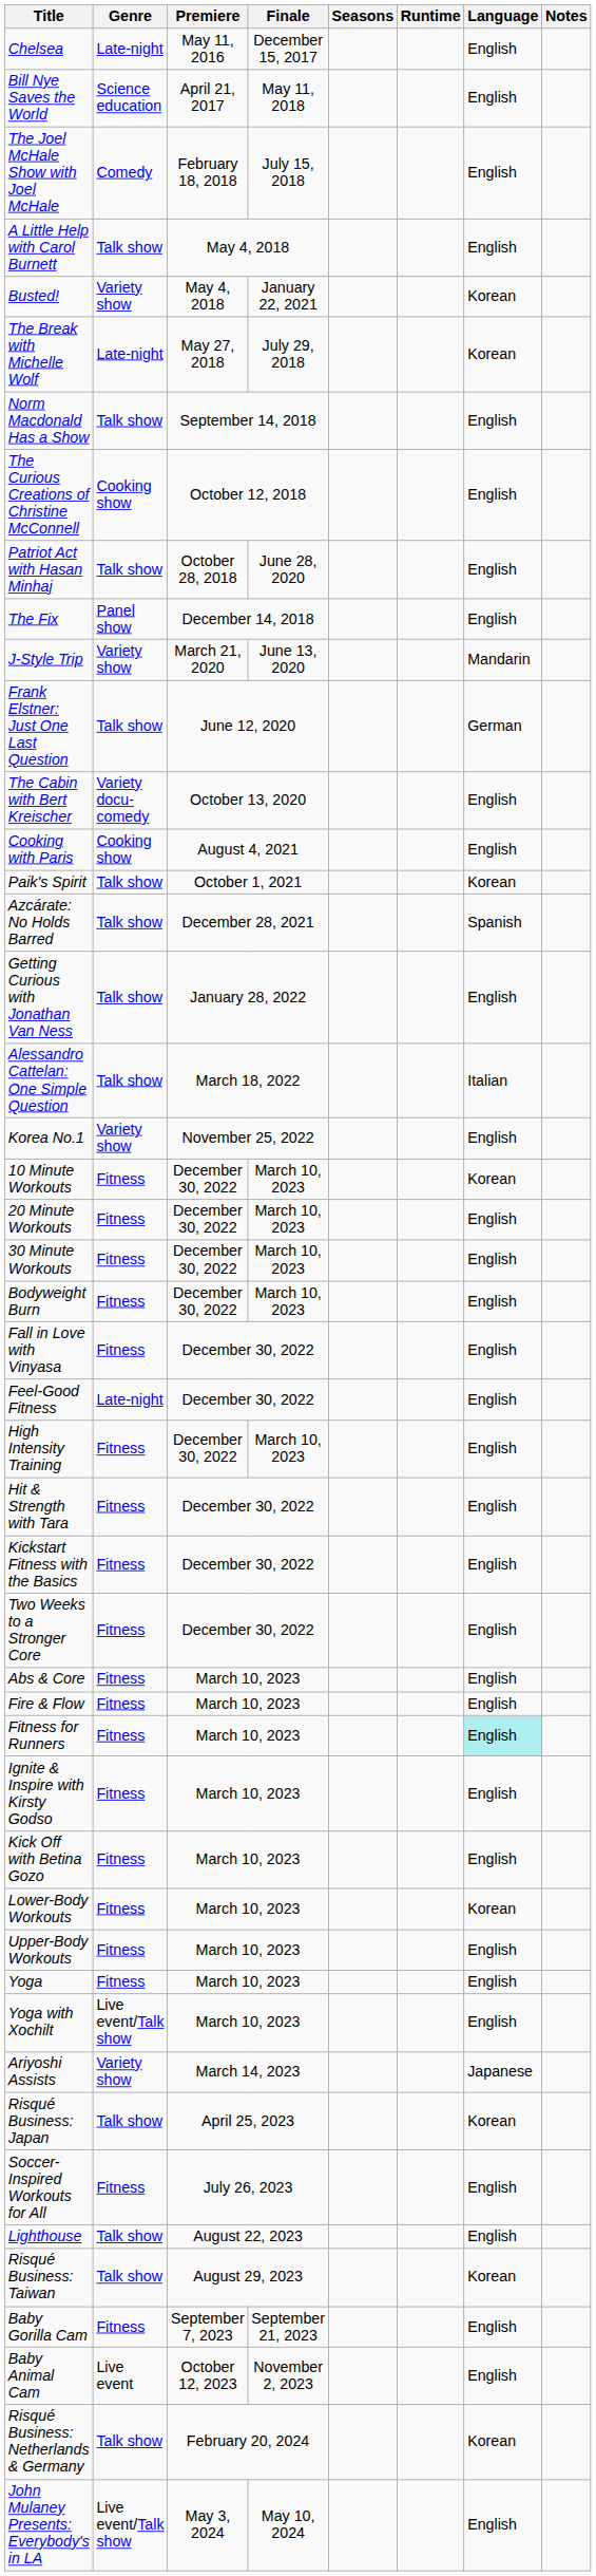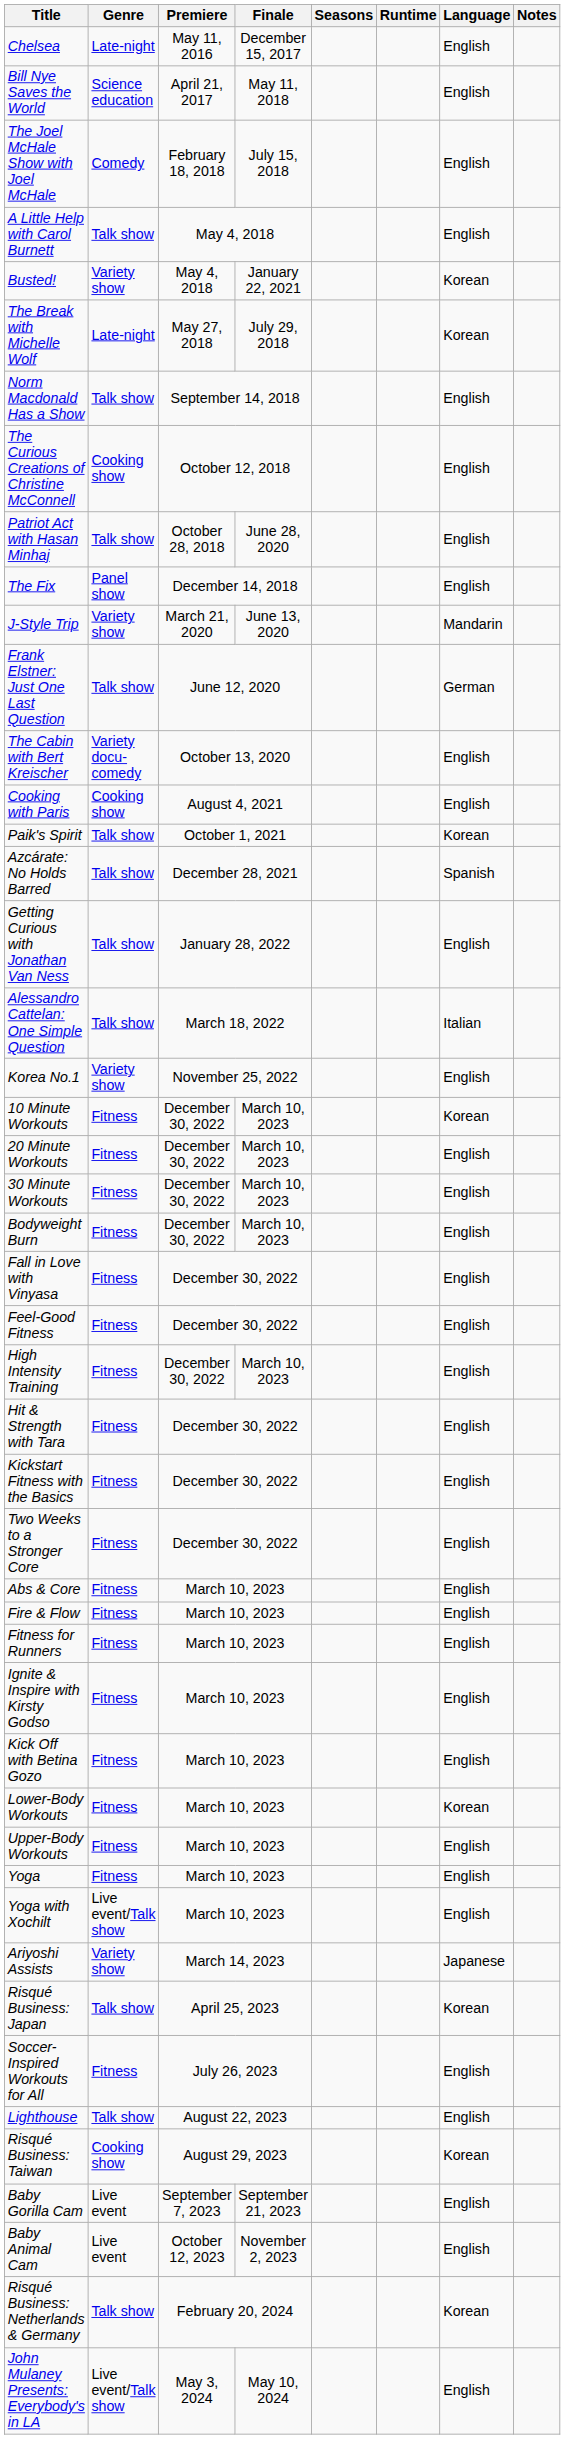 <table class="wikitable sortable" style="width:100%">
 <tr>
 <th scope="col" style="width:25%;">Title</th>
 <th>Genre</th>
 <th>Premiere</th>
 <th>Finale</th>
 <th>Seasons</th>
 <th>Runtime</th>
 <th>Language</th>
 <th>Notes</th>
 </tr>
 <tr>
 <td><em><a href='#'>Chelsea</a></em></td>
 <td><a href='#'>Late-night</a></td>
 <td style="text-align:center">May 11, 2016</td>
 <td style="text-align:center">December 15, 2017</td>
 <td></td>
 <td></td>
 <td>English</td>
 <td></td>
 </tr>
 <tr>
 <td><em><a href='#'>Bill Nye Saves the World</a></em></td>
 <td><a href='#'>Science education</a></td>
 <td style="text-align:center">April 21, 2017</td>
 <td style="text-align:center">May 11, 2018</td>
 <td></td>
 <td></td>
 <td>English</td>
 <td></td>
 </tr>
 <tr>
 <td><em><a href='#'>The Joel McHale Show with Joel McHale</a></em></td>
 <td><a href='#'>Comedy</a></td>
 <td style="text-align:center">February 18, 2018</td>
 <td style="text-align:center">July 15, 2018</td>
 <td></td>
 <td></td>
 <td>English</td>
 <td></td>
 </tr>
 <tr>
 <td><em><a href='#'>A Little Help with Carol Burnett</a></em></td>
 <td><a href='#'>Talk show</a></td>
 <td colspan="2" style="text-align:center">May 4, 2018</td>
 <td></td>
 <td></td>
 <td>English</td>
 <td></td>
 </tr>
 <tr>
 <td><em><a href='#'>Busted!</a></em></td>
 <td><a href='#'>Variety show</a></td>
 <td style="text-align:center">May 4, 2018</td>
 <td style="text-align:center">January 22, 2021</td>
 <td></td>
 <td></td>
 <td>Korean</td>
 <td></td>
 </tr>
 <tr>
 <td><em><a href='#'>The Break with Michelle Wolf</a></em></td>
 <td><a href='#'>Late-night</a></td>
 <td style="text-align:center">May 27, 2018</td>
 <td style="text-align:center">July 29, 2018</td>
 <td></td>
 <td></td>
 <td>Korean</td>
 <td></td>
 </tr>
 <tr>
 <td><em><a href='#'>Norm Macdonald Has a Show</a></em></td>
 <td><a href='#'>Talk show</a></td>
 <td colspan="2" style="text-align:center">September 14, 2018</td>
 <td></td>
 <td></td>
 <td>English</td>
 <td></td>
 </tr>
 <tr>
 <td><em><a href='#'>The Curious Creations of Christine McConnell</a></em></td>
 <td><a href='#'>Cooking show</a></td>
 <td colspan="2" style="text-align:center">October 12, 2018</td>
 <td></td>
 <td></td>
 <td>English</td>
 <td></td>
 </tr>
 <tr>
 <td><em><a href='#'>Patriot Act with Hasan Minhaj</a></em></td>
 <td><a href='#'>Talk show</a></td>
 <td style="text-align:center">October 28, 2018</td>
 <td style="text-align:center">June 28, 2020</td>
 <td></td>
 <td></td>
 <td>English</td>
 <td></td>
 </tr>
 <tr>
 <td><em><a href='#'>The Fix</a></em></td>
 <td><a href='#'>Panel show</a></td>
 <td colspan="2" style="text-align:center">December 14, 2018</td>
 <td></td>
 <td></td>
 <td>English</td>
 <td></td>
 </tr>
 <tr>
 <td><em><a href='#'>J-Style Trip</a></em></td>
 <td><a href='#'>Variety show</a></td>
 <td style="text-align:center">March 21, 2020</td>
 <td style="text-align:center">June 13, 2020</td>
 <td></td>
 <td></td>
 <td>Mandarin</td>
 <td></td>
 </tr>
 <tr>
 <td><em><a href='#'>Frank Elstner: Just One Last Question</a></em></td>
 <td><a href='#'>Talk show</a></td>
 <td colspan="2" style="text-align:center">June 12, 2020</td>
 <td></td>
 <td></td>
 <td>German</td>
 <td></td>
 </tr>
 <tr>
 <td><em><a href='#'>The Cabin with Bert Kreischer</a></em></td>
 <td><a href='#'>Variety</a> <a href='#'>docu-comedy</a></td>
 <td colspan="2" style="text-align:center">October 13, 2020</td>
 <td></td>
 <td></td>
 <td>English</td>
 <td></td>
 </tr>
 <tr>
 <td><em><a href='#'>Cooking with Paris</a></em></td>
 <td><a href='#'>Cooking show</a></td>
 <td colspan="2" style="text-align:center">August 4, 2021</td>
 <td></td>
 <td></td>
 <td>English</td>
 <td></td>
 </tr>
 <tr>
 <td><em>Paik's Spirit</em></td>
 <td><a href='#'>Talk show</a></td>
 <td colspan="2" style="text-align:center">October 1, 2021</td>
 <td></td>
 <td></td>
 <td>Korean</td>
 <td></td>
 </tr>
 <tr>
 <td><em>Azcárate: No Holds Barred</em></td>
 <td><a href='#'>Talk show</a></td>
 <td colspan="2" style="text-align:center">December 28, 2021</td>
 <td></td>
 <td></td>
 <td>Spanish</td>
 <td></td>
 </tr>
 <tr>
 <td><em>Getting Curious with <a href='#'>Jonathan Van Ness</a></em></td>
 <td><a href='#'>Talk show</a></td>
 <td colspan="2" style="text-align:center">January 28, 2022</td>
 <td></td>
 <td></td>
 <td>English</td>
 <td></td>
 </tr>
 <tr>
 <td><em><a href='#'>Alessandro Cattelan: One Simple Question</a></em></td>
 <td><a href='#'>Talk show</a></td>
 <td colspan="2" style="text-align:center">March 18, 2022</td>
 <td></td>
 <td></td>
 <td>Italian</td>
 <td></td>
 </tr>
 <tr>
 <td><em>Korea No.1</em></td>
 <td><a href='#'>Variety show</a></td>
 <td colspan="2" style="text-align:center">November 25, 2022</td>
 <td></td>
 <td></td>
 <td>English</td>
 <td></td>
 </tr>
 <tr>
 <td><em>10 Minute Workouts</em></td>
 <td><a href='#'>Fitness</a></td>
 <td style="text-align:center">December 30, 2022</td>
 <td style="text-align:center">March 10, 2023</td>
 <td></td>
 <td></td>
 <td>Korean</td>
 <td></td>
 </tr>
 <tr>
 <td><em>20 Minute Workouts</em></td>
 <td><a href='#'>Fitness</a></td>
 <td style="text-align:center">December 30, 2022</td>
 <td style="text-align:center">March 10, 2023</td>
 <td></td>
 <td></td>
 <td>English</td>
 <td></td>
 </tr>
 <tr>
 <td><em>30 Minute Workouts</em></td>
 <td><a href='#'>Fitness</a></td>
 <td style="text-align:center">December 30, 2022</td>
 <td style="text-align:center">March 10, 2023</td>
 <td></td>
 <td></td>
 <td>English</td>
 <td></td>
 </tr>
 <tr>
 <td><em>Bodyweight Burn</em></td>
 <td><a href='#'>Fitness</a></td>
 <td style="text-align:center">December 30, 2022</td>
 <td style="text-align:center">March 10, 2023</td>
 <td></td>
 <td></td>
 <td>English</td>
 <td></td>
 </tr>
 <tr>
 <td><em>Fall in Love with Vinyasa</em></td>
 <td><a href='#'>Fitness</a></td>
 <td colspan="2" style="text-align:center">December 30, 2022</td>
 <td></td>
 <td></td>
 <td>English</td>
 <td></td>
 </tr>
 <tr>
 <td><em>Feel-Good Fitness</em></td>
-<td><a href='#'>Late-night</a></td>
+<td><a href='#'>Fitness</a></td>
 <td colspan="2" style="text-align:center">December 30, 2022</td>
 <td></td>
 <td></td>
 <td>English</td>
 <td></td>
 </tr>
 <tr>
 <td><em>High Intensity Training</em></td>
 <td><a href='#'>Fitness</a></td>
 <td style="text-align:center">December 30, 2022</td>
 <td style="text-align:center">March 10, 2023</td>
 <td></td>
 <td></td>
 <td>English</td>
 <td></td>
 </tr>
 <tr>
 <td><em>Hit & Strength with Tara</em></td>
 <td><a href='#'>Fitness</a></td>
 <td colspan="2" style="text-align:center">December 30, 2022</td>
 <td></td>
 <td></td>
 <td>English</td>
 <td></td>
 </tr>
 <tr>
 <td><em>Kickstart Fitness with the Basics</em></td>
 <td><a href='#'>Fitness</a></td>
 <td colspan="2" style="text-align:center">December 30, 2022</td>
 <td></td>
 <td></td>
 <td>English</td>
 <td></td>
 </tr>
 <tr>
 <td><em>Two Weeks to a Stronger Core</em></td>
 <td><a href='#'>Fitness</a></td>
 <td colspan="2" style="text-align:center">December 30, 2022</td>
 <td></td>
 <td></td>
 <td>English</td>
 <td></td>
 </tr>
 <tr>
 <td><em>Abs & Core</em></td>
 <td><a href='#'>Fitness</a></td>
 <td colspan="2" style="text-align:center">March 10, 2023</td>
 <td></td>
 <td></td>
 <td>English</td>
 <td></td>
 </tr>
 <tr>
 <td><em>Fire & Flow</em></td>
 <td><a href='#'>Fitness</a></td>
 <td colspan="2" style="text-align:center">March 10, 2023</td>
 <td></td>
 <td></td>
 <td>English</td>
 <td></td>
 </tr>
 <tr>
 <td><em>Fitness for Runners</em></td>
 <td><a href='#'>Fitness</a></td>
 <td colspan="2" style="text-align:center">March 10, 2023</td>
 <td></td>
 <td></td>
-<td style="background: paleturquoise;">English</td>
+<td>English</td>
 <td></td>
 </tr>
 <tr>
 <td><em>Ignite & Inspire with Kirsty Godso</em></td>
 <td><a href='#'>Fitness</a></td>
 <td colspan="2" style="text-align:center">March 10, 2023</td>
 <td></td>
 <td></td>
 <td>English</td>
 <td></td>
 </tr>
 <tr>
 <td><em>Kick Off with Betina Gozo</em></td>
 <td><a href='#'>Fitness</a></td>
 <td colspan="2" style="text-align:center">March 10, 2023</td>
 <td></td>
 <td></td>
 <td>English</td>
 <td></td>
 </tr>
 <tr>
 <td><em>Lower-Body Workouts</em></td>
 <td><a href='#'>Fitness</a></td>
 <td colspan="2" style="text-align:center">March 10, 2023</td>
 <td></td>
 <td></td>
 <td>Korean</td>
 <td></td>
 </tr>
 <tr>
 <td><em>Upper-Body Workouts</em></td>
 <td><a href='#'>Fitness</a></td>
 <td colspan="2" style="text-align:center">March 10, 2023</td>
 <td></td>
 <td></td>
 <td>English</td>
 <td></td>
 </tr>
 <tr>
 <td><em>Yoga</em></td>
 <td><a href='#'>Fitness</a></td>
 <td colspan="2" style="text-align:center">March 10, 2023</td>
 <td></td>
 <td></td>
 <td>English</td>
 <td></td>
 </tr>
 <tr>
 <td><em>Yoga with Xochilt</em></td>
 <td>Live event/<a href='#'>Talk show</a></td>
 <td colspan="2" style="text-align:center">March 10, 2023</td>
 <td></td>
 <td></td>
 <td>English</td>
 <td></td>
 </tr>
 <tr>
 <td><em>Ariyoshi Assists</em></td>
 <td><a href='#'>Variety show</a></td>
 <td colspan="2" style="text-align:center">March 14, 2023</td>
 <td></td>
 <td></td>
 <td>Japanese</td>
 <td></td>
 </tr>
 <tr>
 <td><em>Risqué Business: Japan</em></td>
 <td><a href='#'>Talk show</a></td>
 <td colspan="2" style="text-align:center">April 25, 2023</td>
 <td></td>
 <td></td>
 <td>Korean</td>
 <td></td>
 </tr>
 <tr>
 <td><em>Soccer-Inspired Workouts for All</em></td>
 <td><a href='#'>Fitness</a></td>
 <td colspan="2" style="text-align:center">July 26, 2023</td>
 <td></td>
 <td></td>
 <td>English</td>
 <td></td>
 </tr>
 <tr>
 <td><em><a href='#'>Lighthouse</a></em></td>
 <td><a href='#'>Talk show</a></td>
 <td colspan="2" style="text-align:center">August 22, 2023</td>
 <td></td>
 <td></td>
 <td>English</td>
 <td></td>
 </tr>
 <tr>
 <td><em>Risqué Business: Taiwan</em></td>
-<td><a href='#'>Talk show</a></td>
+<td><a href='#'>Cooking show</a></td>
 <td colspan="2" style="text-align:center">August 29, 2023</td>
 <td></td>
 <td></td>
 <td>Korean</td>
 <td></td>
 </tr>
 <tr>
 <td><em>Baby Gorilla Cam</em></td>
-<td><a href='#'>Fitness</a></td>
+<td>Live event</td>
 <td style="text-align:center">September 7, 2023</td>
 <td style="text-align:center">September 21, 2023</td>
 <td></td>
 <td></td>
 <td>English</td>
 <td></td>
 </tr>
 <tr>
 <td><em>Baby Animal Cam</em></td>
 <td>Live event</td>
 <td style="text-align:center">October 12, 2023</td>
 <td style="text-align:center">November 2, 2023</td>
 <td></td>
 <td></td>
 <td>English</td>
 <td></td>
 </tr>
 <tr>
 <td><em>Risqué Business: Netherlands & Germany</em></td>
 <td><a href='#'>Talk show</a></td>
 <td colspan="2" style="text-align:center">February 20, 2024</td>
 <td></td>
 <td></td>
 <td>Korean</td>
 <td></td>
 </tr>
 <tr>
 <td><em><a href='#'>John Mulaney Presents: Everybody's in LA</a></em></td>
 <td>Live event/<a href='#'>Talk show</a></td>
 <td style="text-align:center">May 3, 2024</td>
 <td style="text-align:center">May 10, 2024</td>
 <td></td>
 <td></td>
 <td>English</td>
 <td></td>
 </tr>
 </table>
